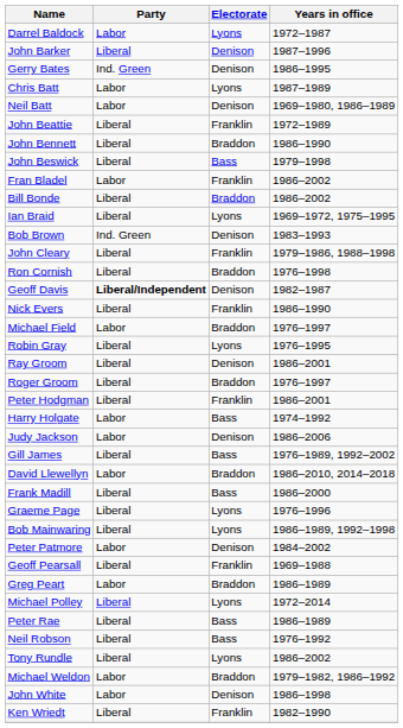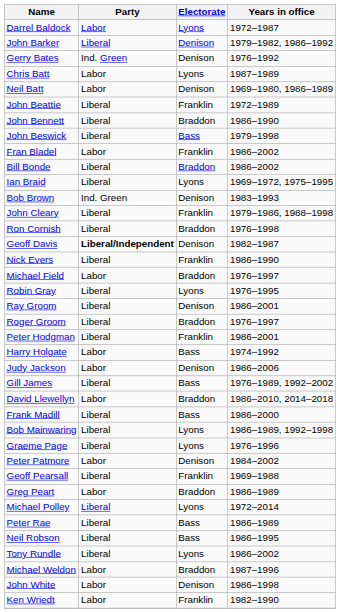 <table class="wikitable sortable">
 <tr>
 <th>Name</th>
 <th>Party</th>
 <th><a href='#'>Electorate</a></th>
 <th>Years in office</th>
 </tr>
 <tr>
 <td><a href='#'>Darrel Baldock</a></td>
 <td><a href='#'>Labor</a></td>
 <td><a href='#'>Lyons</a></td>
 <td>1972–1987</td>
 </tr>
 <tr>
 <td><a href='#'>John Barker</a></td>
 <td><a href='#'>Liberal</a></td>
 <td><a href='#'>Denison</a></td>
-<td>1987–1996</td>
+<td>1979–1982, 1986–1992</td>
 </tr>
 <tr>
 <td><a href='#'>Gerry Bates</a></td>
 <td>Ind. <a href='#'>Green</a></td>
 <td>Denison</td>
-<td>1986–1995</td>
+<td>1976–1992</td>
 </tr>
 <tr>
 <td><a href='#'>Chris Batt</a></td>
 <td>Labor</td>
 <td>Lyons</td>
 <td>1987–1989</td>
 </tr>
 <tr>
 <td><a href='#'>Neil Batt</a></td>
 <td>Labor</td>
 <td>Denison</td>
 <td>1969–1980, 1986–1989</td>
 </tr>
 <tr>
 <td><a href='#'>John Beattie</a></td>
 <td>Liberal</td>
 <td>Franklin</td>
 <td>1972–1989</td>
 </tr>
 <tr>
 <td><a href='#'>John Bennett</a></td>
 <td>Liberal</td>
 <td>Braddon</td>
 <td>1986–1990</td>
 </tr>
 <tr>
 <td><a href='#'>John Beswick</a></td>
 <td>Liberal</td>
 <td><a href='#'>Bass</a></td>
 <td>1979–1998</td>
 </tr>
 <tr>
 <td><a href='#'>Fran Bladel</a></td>
 <td>Labor</td>
 <td>Franklin</td>
 <td>1986–2002</td>
 </tr>
 <tr>
 <td><a href='#'>Bill Bonde</a></td>
 <td>Liberal</td>
 <td><a href='#'>Braddon</a></td>
 <td>1986–2002</td>
 </tr>
 <tr>
 <td><a href='#'>Ian Braid</a></td>
 <td>Liberal</td>
 <td>Lyons</td>
 <td>1969–1972, 1975–1995</td>
 </tr>
 <tr>
 <td><a href='#'>Bob Brown</a></td>
 <td>Ind. Green</td>
 <td>Denison</td>
 <td>1983–1993</td>
 </tr>
 <tr>
 <td><a href='#'>John Cleary</a></td>
 <td>Liberal</td>
 <td>Franklin</td>
 <td>1979–1986, 1988–1998</td>
 </tr>
 <tr>
 <td><a href='#'>Ron Cornish</a></td>
 <td>Liberal</td>
 <td>Braddon</td>
 <td>1976–1998</td>
 </tr>
 <tr>
 <td><a href='#'>Geoff Davis</a></td>
 <td><strong>Liberal/Independent</strong></td>
 <td>Denison</td>
 <td>1982–1987</td>
 </tr>
 <tr>
 <td><a href='#'>Nick Evers</a></td>
 <td>Liberal</td>
 <td>Franklin</td>
 <td>1986–1990</td>
 </tr>
 <tr>
 <td><a href='#'>Michael Field</a></td>
 <td>Labor</td>
 <td>Braddon</td>
 <td>1976–1997</td>
 </tr>
 <tr>
 <td><a href='#'>Robin Gray</a></td>
 <td>Liberal</td>
 <td>Lyons</td>
 <td>1976–1995</td>
 </tr>
 <tr>
 <td><a href='#'>Ray Groom</a></td>
 <td>Liberal</td>
 <td>Denison</td>
 <td>1986–2001</td>
 </tr>
 <tr>
 <td><a href='#'>Roger Groom</a></td>
 <td>Liberal</td>
 <td>Braddon</td>
 <td>1976–1997</td>
 </tr>
 <tr>
 <td><a href='#'>Peter Hodgman</a></td>
 <td>Liberal</td>
 <td>Franklin</td>
 <td>1986–2001</td>
 </tr>
 <tr>
 <td><a href='#'>Harry Holgate</a></td>
 <td>Labor</td>
 <td>Bass</td>
 <td>1974–1992</td>
 </tr>
 <tr>
 <td><a href='#'>Judy Jackson</a></td>
 <td>Labor</td>
 <td>Denison</td>
 <td>1986–2006</td>
 </tr>
 <tr>
 <td><a href='#'>Gill James</a></td>
 <td>Liberal</td>
 <td>Bass</td>
 <td>1976–1989, 1992–2002</td>
 </tr>
 <tr>
 <td><a href='#'>David Llewellyn</a></td>
 <td>Labor</td>
 <td>Braddon</td>
 <td>1986–2010, 2014–2018</td>
 </tr>
 <tr>
 <td><a href='#'>Frank Madill</a></td>
 <td>Liberal</td>
 <td>Bass</td>
 <td>1986–2000</td>
 </tr>
 <tr>
+<td><a href='#'>Bob Mainwaring</a></td>
+<td>Liberal</td>
+<td>Lyons</td>
+<td>1986–1989, 1992–1998</td>
+</tr>
+<tr>
 <td><a href='#'>Graeme Page</a></td>
 <td>Liberal</td>
 <td>Lyons</td>
 <td>1976–1996</td>
-</tr>
-<tr>
-<td><a href='#'>Bob Mainwaring</a></td>
-<td>Liberal</td>
-<td>Lyons</td>
-<td>1986–1989, 1992–1998</td>
 </tr>
 <tr>
 <td><a href='#'>Peter Patmore</a></td>
 <td>Labor</td>
 <td>Denison</td>
 <td>1984–2002</td>
 </tr>
 <tr>
 <td><a href='#'>Geoff Pearsall</a></td>
 <td>Liberal</td>
 <td>Franklin</td>
 <td>1969–1988</td>
 </tr>
 <tr>
 <td><a href='#'>Greg Peart</a></td>
 <td>Labor</td>
 <td>Braddon</td>
 <td>1986–1989</td>
 </tr>
 <tr>
 <td><a href='#'>Michael Polley</a></td>
 <td><a href='#'>Liberal</a></td>
 <td>Lyons</td>
 <td>1972–2014</td>
 </tr>
 <tr>
 <td><a href='#'>Peter Rae</a></td>
 <td>Liberal</td>
 <td>Bass</td>
 <td>1986–1989</td>
 </tr>
 <tr>
 <td><a href='#'>Neil Robson</a></td>
 <td>Liberal</td>
 <td>Bass</td>
-<td>1976–1992</td>
+<td>1986–1995</td>
 </tr>
 <tr>
 <td><a href='#'>Tony Rundle</a></td>
 <td>Liberal</td>
 <td>Lyons</td>
 <td>1986–2002</td>
 </tr>
 <tr>
 <td><a href='#'>Michael Weldon</a></td>
 <td>Labor</td>
 <td>Braddon</td>
-<td>1979–1982, 1986–1992</td>
+<td>1987–1996</td>
 </tr>
 <tr>
 <td><a href='#'>John White</a></td>
 <td>Labor</td>
 <td>Denison</td>
 <td>1986–1998</td>
 </tr>
 <tr>
 <td><a href='#'>Ken Wriedt</a></td>
-<td>Liberal</td>
+<td>Labor</td>
 <td>Franklin</td>
 <td>1982–1990</td>
 </tr>
 <tr>
 </tr>
 </table>
